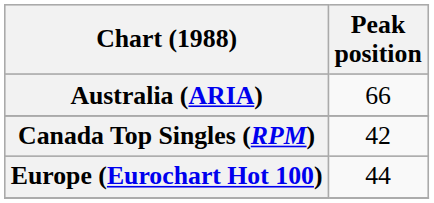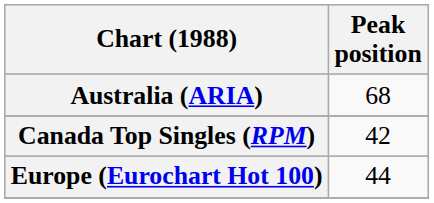 <table class="wikitable sortable plainrowheaders" style="text-align:center">
 <tr>
 <th>Chart (1988)</th>
 <th>Peak<br>position</th>
 </tr>
 <tr>
 <th scope="row">Australia (<a href='#'>ARIA</a>)</th>
-<td>66</td>
+<td>68</td>
 </tr>
 <tr>
 </tr>
 <tr>
 </tr>
 <tr>
 <th scope="row">Canada Top Singles (<em><a href='#'>RPM</a></em>)</th>
 <td>42</td>
 </tr>
 <tr>
 <th scope="row">Europe (<a href='#'>Eurochart Hot 100</a>)</th>
 <td>44</td>
 </tr>
 <tr>
 </tr>
 <tr>
 </tr>
 <tr>
 </tr>
 <tr>
 </tr>
 <tr>
 </tr>
 <tr>
 </tr>
 <tr>
 </tr>
 <tr>
 </tr>
 <tr>
 </tr>
 <tr>
 </tr>
 </table>
